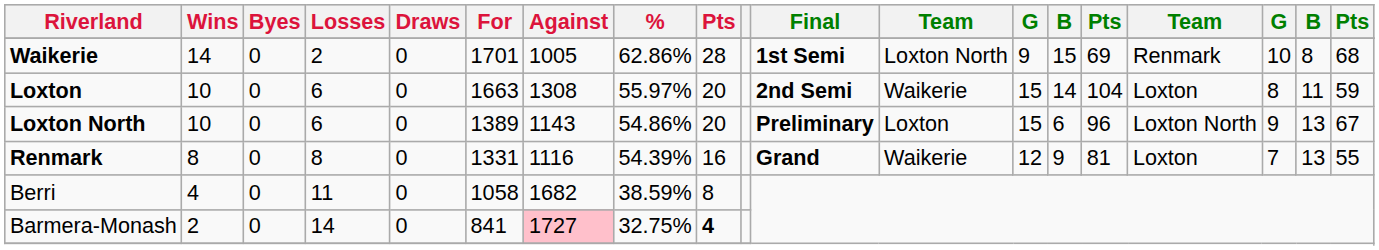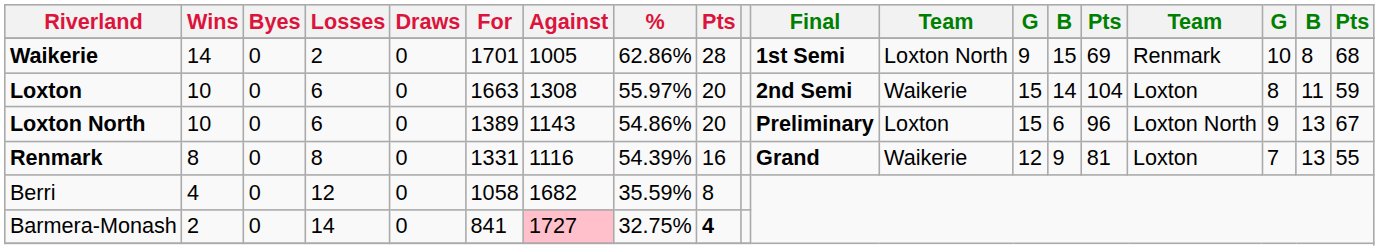 <table style="font-size: 85%; text-align: left;" class="wikitable">
 <tr>
 <th style="color:crimson">Riverland</th>
 <th style="color:crimson">Wins</th>
 <th style="color:crimson">Byes</th>
 <th style="color:crimson">Losses</th>
 <th style="color:crimson">Draws</th>
 <th style="color:crimson">For</th>
 <th style="color:crimson">Against</th>
 <th style="color:crimson">%</th>
 <th style="color:crimson">Pts</th>
 <th></th>
 <th style="color:green">Final</th>
 <th style="color:green">Team</th>
 <th style="color:green">G</th>
 <th style="color:green">B</th>
 <th style="color:green">Pts</th>
 <th style="color:green">Team</th>
 <th style="color:green">G</th>
 <th style="color:green">B</th>
 <th style="color:green">Pts</th>
 </tr>
 <tr>
 </tr>
 <tr>
 </tr>
 <tr>
 <td><strong>Waikerie</strong></td>
 <td>14</td>
 <td>0</td>
 <td>2</td>
 <td>0</td>
 <td>1701</td>
 <td>1005</td>
 <td>62.86%</td>
 <td>28</td>
 <td></td>
 <td><strong>1st Semi</strong></td>
 <td>Loxton North</td>
 <td>9</td>
 <td>15</td>
 <td>69</td>
 <td>Renmark</td>
 <td>10</td>
 <td>8</td>
 <td>68</td>
 </tr>
 <tr>
 <td><strong>Loxton</strong></td>
 <td>10</td>
 <td>0</td>
 <td>6</td>
 <td>0</td>
 <td>1663</td>
 <td>1308</td>
 <td>55.97%</td>
 <td>20</td>
 <td></td>
 <td><strong>2nd Semi</strong></td>
 <td>Waikerie</td>
 <td>15</td>
 <td>14</td>
 <td>104</td>
 <td>Loxton</td>
 <td>8</td>
 <td>11</td>
 <td>59</td>
 </tr>
 <tr ||>
 <td><strong>Loxton North</strong></td>
 <td>10</td>
 <td>0</td>
 <td>6</td>
 <td>0</td>
 <td>1389</td>
 <td>1143</td>
 <td>54.86%</td>
 <td>20</td>
 <td></td>
 <td><strong>Preliminary</strong></td>
 <td>Loxton</td>
 <td>15</td>
 <td>6</td>
 <td>96</td>
 <td>Loxton North</td>
 <td>9</td>
 <td>13</td>
 <td>67</td>
 </tr>
 <tr>
 <td><strong>Renmark</strong></td>
 <td>8</td>
 <td>0</td>
 <td>8</td>
 <td>0</td>
 <td>1331</td>
 <td>1116</td>
 <td>54.39%</td>
 <td>16</td>
 <td></td>
 <td><strong>Grand</strong></td>
 <td>Waikerie</td>
 <td>12</td>
 <td>9</td>
 <td>81</td>
 <td>Loxton</td>
 <td>7</td>
 <td>13</td>
 <td>55</td>
 </tr>
 <tr>
 <td>Berri</td>
 <td>4</td>
 <td>0</td>
-<td>11</td>
+<td>12</td>
 <td>0</td>
 <td>1058</td>
 <td>1682</td>
-<td>38.59%</td>
+<td>35.59%</td>
 <td>8</td>
 <td></td>
 </tr>
 <tr>
 <td>Barmera-Monash</td>
 <td>2</td>
 <td>0</td>
 <td>14</td>
 <td>0</td>
 <td>841</td>
 <td style="background: pink;">1727</td>
 <td>32.75%</td>
 <td><strong>4</strong></td>
 <td></td>
 </tr>
 <tr>
 </tr>
 </table>
